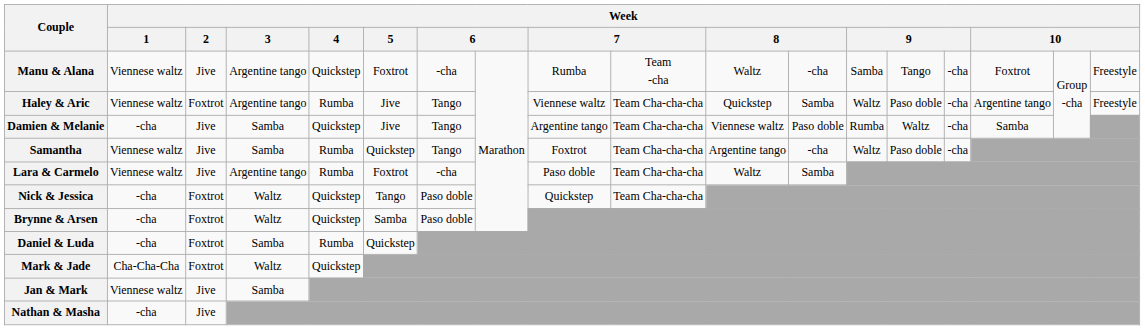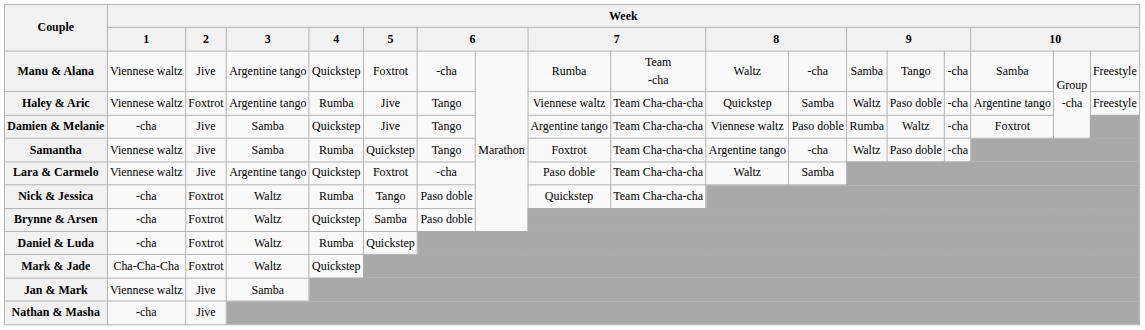 <table class="wikitable unsortable" style="text-align:center; font-size:85%; line-height:20px">
 <tr>
 <th rowspan="2">Couple</th>
 <th colspan="17">Week</th>
 </tr>
 <tr>
 <th scope="col">1</th>
 <th scope="col">2</th>
 <th scope="col">3</th>
 <th scope="col">4</th>
 <th scope="col">5</th>
 <th scope="col" colspan="2">6</th>
 <th scope="col" colspan="2">7</th>
 <th scope="col" colspan="2">8</th>
 <th scope="col" colspan="3">9</th>
 <th scope="col" colspan="3">10</th>
 </tr>
 <tr>
 <th scope="row">Manu & Alana</th>
 <td>Viennese waltz</td>
 <td>Jive</td>
 <td>Argentine tango</td>
 <td>Quickstep</td>
 <td>Foxtrot</td>
 <td>-cha</td>
 <td rowspan="7"><br>Marathon</td>
 <td>Rumba</td>
 <td>Team<br>-cha</td>
 <td>Waltz</td>
 <td>-cha</td>
 <td>Samba</td>
 <td>Tango</td>
 <td>-cha</td>
-<td>Foxtrot</td>
+<td>Samba</td>
 <td rowspan="3">Group<br>-cha</td>
 <td>Freestyle</td>
 </tr>
 <tr>
 <th scope="row">Haley & Aric</th>
 <td>Viennese waltz</td>
 <td>Foxtrot</td>
 <td>Argentine tango</td>
 <td>Rumba</td>
 <td>Jive</td>
 <td>Tango</td>
 <td>Viennese waltz</td>
 <td>Team Cha-cha-cha</td>
 <td>Quickstep</td>
 <td>Samba</td>
 <td>Waltz</td>
 <td>Paso doble</td>
 <td>-cha</td>
 <td>Argentine tango</td>
 <td>Freestyle</td>
 </tr>
 <tr>
 <th scope="row">Damien & Melanie</th>
 <td>-cha</td>
 <td>Jive</td>
 <td>Samba</td>
 <td>Quickstep</td>
 <td>Jive</td>
 <td>Tango</td>
 <td>Argentine tango</td>
 <td>Team Cha-cha-cha</td>
 <td>Viennese waltz</td>
 <td>Paso doble</td>
 <td>Rumba</td>
 <td>Waltz</td>
 <td>-cha</td>
-<td>Samba</td>
+<td>Foxtrot</td>
 <td bgcolor="darkgray"></td>
 </tr>
 <tr>
 <th scope="row">Samantha </th>
 <td>Viennese waltz</td>
 <td>Jive</td>
 <td>Samba</td>
 <td>Rumba</td>
 <td>Quickstep</td>
 <td>Tango</td>
 <td>Foxtrot</td>
 <td>Team Cha-cha-cha</td>
 <td>Argentine tango</td>
 <td>-cha</td>
 <td>Waltz</td>
 <td>Paso doble</td>
 <td>-cha</td>
 <td colspan="3" style="background:darkgray;"></td>
 </tr>
 <tr>
 <th scope="row">Lara & Carmelo</th>
 <td>Viennese waltz</td>
 <td>Jive</td>
 <td>Argentine tango</td>
-<td>Rumba</td>
+<td>Quickstep</td>
 <td>Foxtrot</td>
 <td>-cha</td>
 <td>Paso doble</td>
 <td>Team Cha-cha-cha</td>
 <td>Waltz</td>
 <td>Samba</td>
 <td colspan="6" style="background:darkgray;"></td>
 </tr>
 <tr>
 <th scope="row">Nick & Jessica</th>
 <td>-cha</td>
 <td>Foxtrot</td>
 <td>Waltz</td>
-<td>Quickstep</td>
+<td>Rumba</td>
 <td>Tango</td>
 <td>Paso doble</td>
 <td>Quickstep</td>
 <td>Team Cha-cha-cha</td>
 <td colspan="8" style="background:darkgray;"></td>
 </tr>
 <tr>
 <th scope="row">Brynne & Arsen</th>
 <td>-cha</td>
 <td>Foxtrot</td>
 <td>Waltz</td>
 <td>Quickstep</td>
 <td>Samba</td>
 <td>Paso doble</td>
 <td colspan="10" style="background:darkgray;"></td>
 </tr>
 <tr>
 <th scope="row">Daniel & Luda</th>
 <td>-cha</td>
 <td>Foxtrot</td>
-<td>Samba</td>
+<td>Waltz</td>
 <td>Rumba</td>
 <td>Quickstep</td>
 <td style="background:darkgray;" colspan="12"></td>
 </tr>
 <tr>
 <th scope="row">Mark & Jade</th>
 <td>Cha-Cha-Cha</td>
 <td>Foxtrot</td>
 <td>Waltz</td>
 <td>Quickstep</td>
 <td style="background:darkgray;" colspan="13"></td>
 </tr>
 <tr>
 <th scope="row">Jan & Mark</th>
 <td>Viennese waltz</td>
 <td>Jive</td>
 <td>Samba</td>
 <td style="background:darkgray;" colspan="14"></td>
 </tr>
 <tr>
 <th scope="row">Nathan & Masha</th>
 <td>-cha</td>
 <td>Jive</td>
 <td style="background:darkgray;" colspan="15"></td>
 </tr>
 </table>
